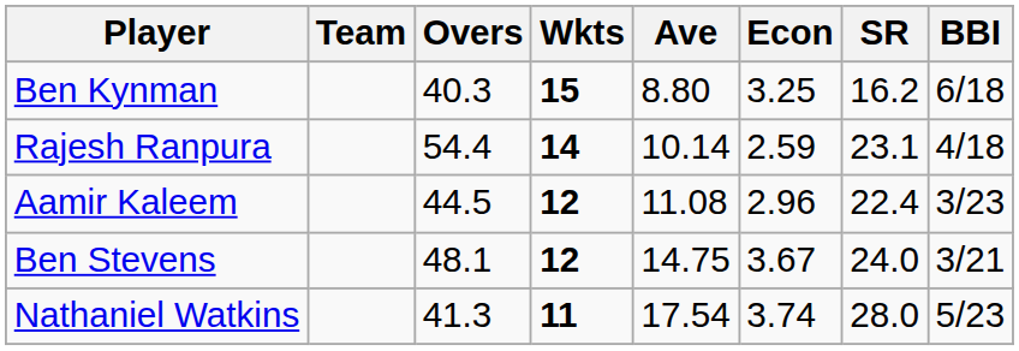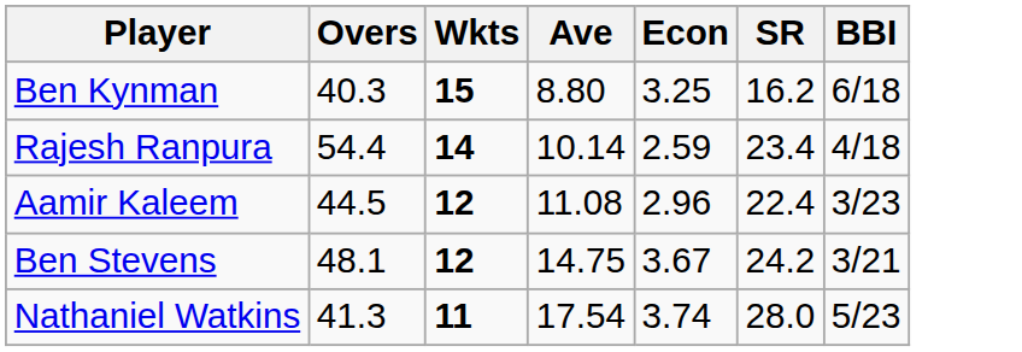 <table class="wikitable sortable">
 <tr>
 <th>Player</th>
-<th>Team</th>
 <th>Overs</th>
 <th>Wkts</th>
 <th>Ave</th>
 <th>Econ</th>
 <th>SR</th>
 <th>BBI</th>
 </tr>
 <tr>
 <td><a href='#'>Ben Kynman</a></td>
-<td></td>
 <td>40.3</td>
 <td><strong>15</strong></td>
 <td>8.80</td>
 <td>3.25</td>
 <td>16.2</td>
 <td>6/18</td>
 </tr>
 <tr>
 <td><a href='#'>Rajesh Ranpura</a></td>
-<td></td>
 <td>54.4</td>
 <td><strong>14</strong></td>
 <td>10.14</td>
 <td>2.59</td>
-<td>23.1</td>
+<td>23.4</td>
 <td>4/18</td>
 </tr>
 <tr>
 <td><a href='#'>Aamir Kaleem</a></td>
-<td></td>
 <td>44.5</td>
 <td><strong>12</strong></td>
 <td>11.08</td>
 <td>2.96</td>
 <td>22.4</td>
 <td>3/23</td>
 </tr>
 <tr>
 <td><a href='#'>Ben Stevens</a></td>
-<td></td>
 <td>48.1</td>
 <td><strong>12</strong></td>
 <td>14.75</td>
 <td>3.67</td>
-<td>24.0</td>
+<td>24.2</td>
 <td>3/21</td>
 </tr>
 <tr>
 <td><a href='#'>Nathaniel Watkins</a></td>
-<td></td>
 <td>41.3</td>
 <td><strong>11</strong></td>
 <td>17.54</td>
 <td>3.74</td>
 <td>28.0</td>
 <td>5/23</td>
 </tr>
 </table>
